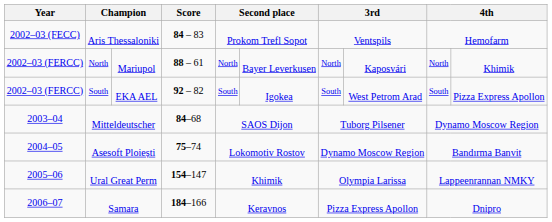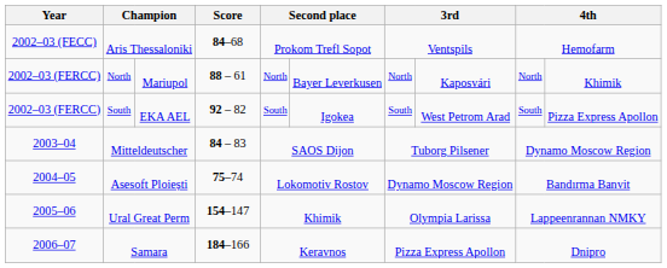 <table class="wikitable" style="font-size: 97%; text-align: center;">
 <tr>
 <th>Year</th>
 <th colspan="2">Champion</th>
 <th width="10%">Score</th>
 <th colspan="2">Second place</th>
 <th colspan="2">3rd</th>
 <th colspan="2">4th</th>
 </tr>
 <tr>
 <td><a href='#'>2002–03 (FECC)</a></td>
 <td colspan="2"><br> <a href='#'>Aris Thessaloniki</a></td>
-<td><strong>84</strong> – 83</td>
+<td><strong>84</strong>–68</td>
 <td colspan="2"><br> <a href='#'>Prokom Trefl Sopot</a></td>
 <td colspan="2"><br> <a href='#'>Ventspils</a></td>
 <td colspan="2"> <br> <a href='#'>Hemofarm</a></td>
 </tr>
 <tr>
 <td><a href='#'>2002–03 (FERCC)</a></td>
 <td><a href='#'><small>North</small></a></td>
 <td><br> <a href='#'>Mariupol</a></td>
 <td><strong>88</strong> – 61</td>
 <td><a href='#'><small>North</small></a></td>
 <td><br> <a href='#'>Bayer Leverkusen</a></td>
 <td><a href='#'><small>North</small></a></td>
 <td><br><a href='#'>Kaposvári</a></td>
 <td><a href='#'><small>North</small></a></td>
 <td><br> <a href='#'>Khimik</a></td>
 </tr>
 <tr>
 <td><a href='#'>2002–03 (FERCC)</a></td>
 <td><a href='#'><small>South</small></a></td>
 <td><br> <a href='#'>EKA AEL</a></td>
 <td><strong>92</strong> – 82</td>
 <td><a href='#'><small>South</small></a></td>
 <td><br> <a href='#'>Igokea</a></td>
 <td><a href='#'><small>South</small></a></td>
 <td><br> <a href='#'>West Petrom Arad</a></td>
 <td><a href='#'><small>South</small></a></td>
 <td><br> <a href='#'>Pizza Express Apollon</a></td>
 </tr>
 <tr>
 <td><a href='#'>2003–04</a></td>
 <td colspan="2"><br> <a href='#'>Mitteldeutscher</a></td>
-<td><strong>84</strong>–68</td>
+<td><strong>84</strong> – 83</td>
 <td colspan="2"><br> <a href='#'>SAOS Dijon</a></td>
 <td colspan="2"><br> <a href='#'>Tuborg Pilsener</a></td>
 <td colspan="2"><br> <a href='#'>Dynamo Moscow Region</a></td>
 </tr>
 <tr>
 <td><a href='#'>2004–05</a></td>
 <td colspan="2"><br> <a href='#'>Asesoft Ploiești</a></td>
 <td><strong>75</strong>–74</td>
 <td colspan="2"><br> <a href='#'>Lokomotiv Rostov</a></td>
 <td colspan="2"><br> <a href='#'>Dynamo Moscow Region</a></td>
 <td colspan="2"><br> <a href='#'>Bandırma Banvit</a></td>
 </tr>
 <tr>
 <td><a href='#'>2005–06</a></td>
 <td colspan="2"><br> <a href='#'>Ural Great Perm</a></td>
 <td><strong>154</strong>–147 <br> </td>
 <td colspan="2"><br> <a href='#'>Khimik</a></td>
 <td colspan="2"><br> <a href='#'>Olympia Larissa</a></td>
 <td colspan="2"><br> <a href='#'>Lappeenrannan NMKY</a></td>
 </tr>
 <tr>
 <td><a href='#'>2006–07</a></td>
 <td colspan="2"><br> <a href='#'>Samara</a></td>
 <td><strong>184</strong>–166 <br> </td>
 <td colspan="2"><br> <a href='#'>Keravnos</a></td>
 <td colspan="2"><br> <a href='#'>Pizza Express Apollon</a></td>
 <td colspan="2"><br> <a href='#'>Dnipro</a></td>
 </tr>
 </table>
